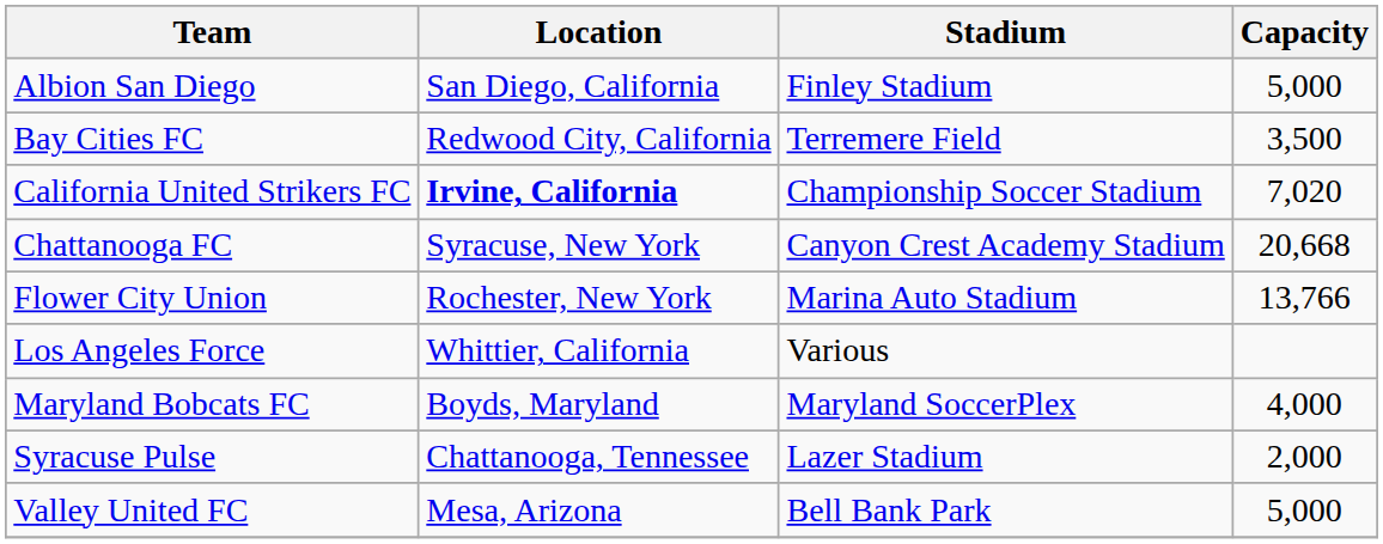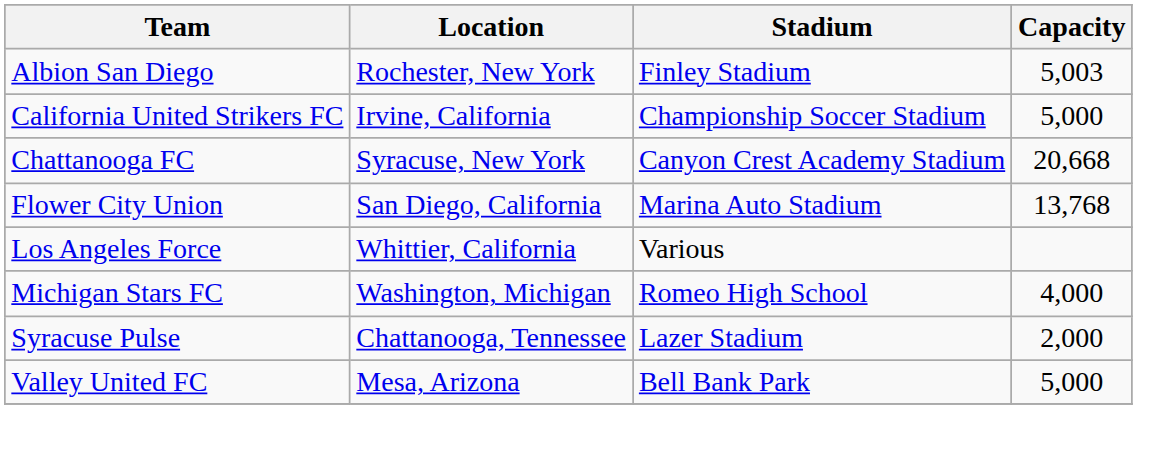 <table class="wikitable sortable">
 <tr>
 <th>Team</th>
 <th>Location</th>
 <th>Stadium</th>
 <th>Capacity</th>
 </tr>
 <tr>
 <td><a href='#'>Albion San Diego</a></td>
-<td><a href='#'>San Diego, California</a></td>
+<td><a href='#'>Rochester, New York</a></td>
 <td><a href='#'>Finley Stadium</a></td>
-<td style="text-align:center;">5,000</td>
-</tr>
-<tr>
-<td><a href='#'>Bay Cities FC</a></td>
-<td><a href='#'>Redwood City, California</a></td>
-<td><a href='#'>Terremere Field</a></td>
-<td style="text-align:center">3,500</td>
+<td style="text-align:center;">5,003</td>
 </tr>
 <tr>
 <td><a href='#'>California United Strikers FC</a></td>
-<td><strong><a href='#'>Irvine, California</a></strong></td>
+<td><a href='#'>Irvine, California</a></td>
 <td><a href='#'>Championship Soccer Stadium</a></td>
-<td style="text-align:center">7,020</td>
+<td style="text-align:center">5,000</td>
 </tr>
 <tr>
 <td><a href='#'>Chattanooga FC</a></td>
 <td><a href='#'>Syracuse, New York</a></td>
 <td><a href='#'>Canyon Crest Academy Stadium</a></td>
 <td style="text-align:center">20,668</td>
 </tr>
 <tr>
 <td><a href='#'>Flower City Union</a></td>
-<td><a href='#'>Rochester, New York</a></td>
+<td><a href='#'>San Diego, California</a></td>
 <td><a href='#'>Marina Auto Stadium</a></td>
-<td style="text-align:center">13,766</td>
+<td style="text-align:center">13,768</td>
 </tr>
 <tr>
 <td><a href='#'>Los Angeles Force</a></td>
 <td><a href='#'>Whittier, California</a></td>
 <td>Various</td>
 <td style="text-align:center"></td>
 </tr>
 <tr>
-<td><a href='#'>Maryland Bobcats FC</a></td>
-<td><a href='#'>Boyds, Maryland</a></td>
-<td><a href='#'>Maryland SoccerPlex</a></td>
+<td><a href='#'>Michigan Stars FC</a></td>
+<td><a href='#'>Washington, Michigan</a></td>
+<td><a href='#'>Romeo High School</a></td>
 <td style="text-align:center">4,000</td>
 </tr>
 <tr>
 <td><a href='#'>Syracuse Pulse</a></td>
 <td><a href='#'>Chattanooga, Tennessee</a></td>
 <td><a href='#'>Lazer Stadium</a></td>
 <td style="text-align:center">2,000</td>
 </tr>
 <tr>
 <td><a href='#'>Valley United FC</a></td>
 <td><a href='#'>Mesa, Arizona</a></td>
 <td><a href='#'>Bell Bank Park</a></td>
 <td style="text-align:center;">5,000</td>
 </tr>
 <tr>
 </tr>
 </table>
